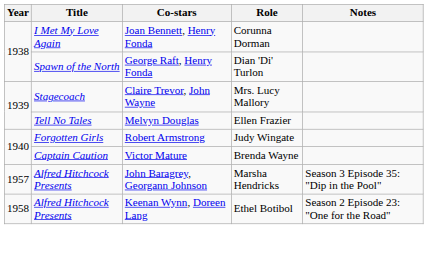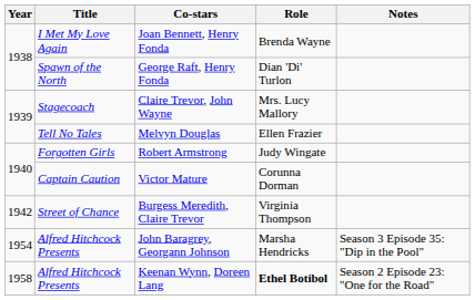 <table class="wikitable">
 <tr>
 <th>Year</th>
 <th>Title</th>
 <th>Co-stars</th>
 <th>Role</th>
 <th>Notes</th>
 </tr>
 <tr>
 <td rowspan=2>1938</td>
 <td><em><a href='#'>I Met My Love Again</a></em></td>
 <td><a href='#'>Joan Bennett</a>, <a href='#'>Henry Fonda</a></td>
-<td>Corunna Dorman</td>
+<td>Brenda Wayne</td>
 <td></td>
 </tr>
 <tr>
 <td><em><a href='#'>Spawn of the North</a></em></td>
 <td><a href='#'>George Raft</a>, <a href='#'>Henry Fonda</a></td>
 <td>Dian 'Di' Turlon</td>
 <td></td>
 </tr>
 <tr>
 <td rowspan=2>1939</td>
 <td><em><a href='#'>Stagecoach</a></em></td>
 <td><a href='#'>Claire Trevor</a>, <a href='#'>John Wayne</a></td>
 <td>Mrs. Lucy Mallory</td>
 <td></td>
 </tr>
 <tr>
 <td><em><a href='#'>Tell No Tales</a></em></td>
 <td><a href='#'>Melvyn Douglas</a></td>
 <td>Ellen Frazier</td>
 <td></td>
 </tr>
 <tr>
 <td rowspan=2>1940</td>
 <td><em><a href='#'>Forgotten Girls</a></em></td>
 <td><a href='#'>Robert Armstrong</a></td>
 <td>Judy Wingate</td>
 <td></td>
 </tr>
 <tr>
 <td><em><a href='#'>Captain Caution</a></em></td>
 <td><a href='#'>Victor Mature</a></td>
-<td>Brenda Wayne</td>
+<td>Corunna Dorman</td>
 <td></td>
 </tr>
 <tr>
-<td>1957</td>
+<td>1942</td>
+<td><em><a href='#'>Street of Chance</a></em></td>
+<td><a href='#'>Burgess Meredith</a>, <a href='#'>Claire Trevor</a></td>
+<td>Virginia Thompson</td>
+<td></td>
+</tr>
+<tr>
+<td>1954</td>
 <td><em><a href='#'>Alfred Hitchcock Presents</a></em></td>
 <td><a href='#'>John Baragrey</a>, <a href='#'>Georgann Johnson</a></td>
 <td>Marsha Hendricks</td>
 <td>Season 3 Episode 35: "Dip in the Pool"</td>
 </tr>
 <tr>
 <td>1958</td>
 <td><em><a href='#'>Alfred Hitchcock Presents</a></em></td>
 <td><a href='#'>Keenan Wynn</a>, <a href='#'>Doreen Lang</a></td>
-<td>Ethel Botibol</td>
+<td><strong>Ethel Botibol</strong></td>
 <td>Season 2 Episode 23: "One for the Road"</td>
 </tr>
 </table>
